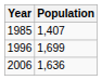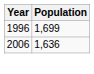 <table class="wikitable">
 <tr>
 <th>Year</th>
 <th>Population</th>
-</tr>
-<tr>
-<td>1985</td>
-<td>1,407</td>
 </tr>
 <tr>
 <td>1996</td>
 <td>1,699</td>
 </tr>
 <tr>
 <td>2006</td>
 <td>1,636</td>
 </tr>
 </table>
